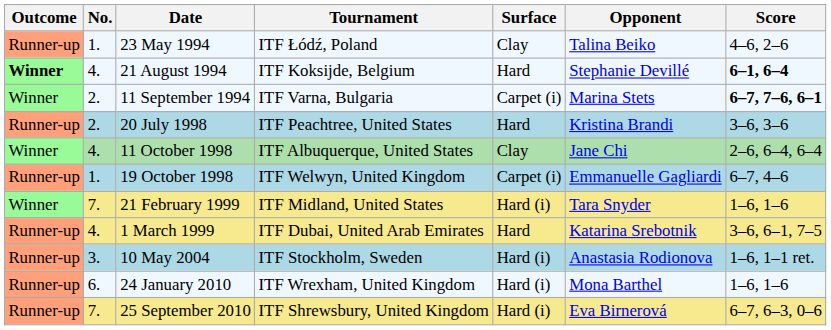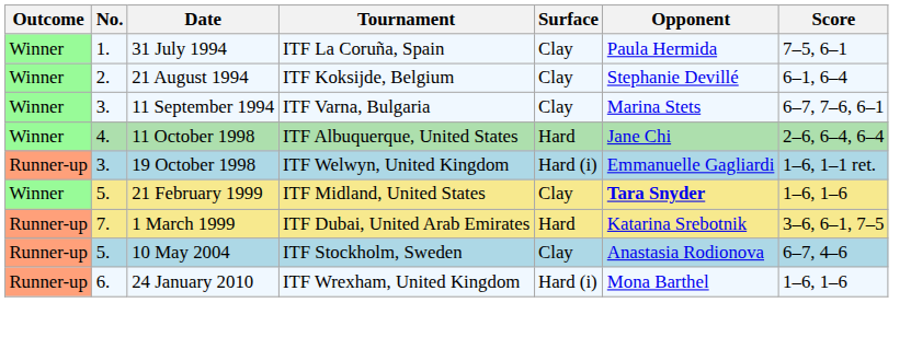 <table class=wikitable>
 <tr>
 <th>Outcome</th>
 <th>No.</th>
 <th>Date</th>
 <th>Tournament</th>
 <th>Surface</th>
 <th>Opponent</th>
 <th>Score</th>
 </tr>
 <tr bgcolor="#f0f8ff">
-<td bgcolor="FFA07A">Runner-up</td>
+<td bgcolor="98FB98">Winner</td>
 <td>1.</td>
-<td>23 May 1994</td>
-<td>ITF Łódź, Poland</td>
+<td>31 July 1994</td>
+<td>ITF La Coruña, Spain</td>
 <td>Clay</td>
-<td> <a href='#'>Talina Beiko</a></td>
-<td>4–6, 2–6</td>
-</tr>
-<tr bgcolor="#f0f8ff">
-<td bgcolor="98FB98"><strong>Winner</strong></td>
-<td>4.</td>
-<td>21 August 1994</td>
-<td>ITF Koksijde, Belgium</td>
-<td>Hard</td>
-<td> <a href='#'>Stephanie Devillé</a></td>
-<td><strong>6–1, 6–4</strong></td>
+<td> <a href='#'>Paula Hermida</a></td>
+<td>7–5, 6–1</td>
 </tr>
 <tr bgcolor="#f0f8ff">
 <td bgcolor="98FB98">Winner</td>
 <td>2.</td>
+<td>21 August 1994</td>
+<td>ITF Koksijde, Belgium</td>
+<td>Clay</td>
+<td> <a href='#'>Stephanie Devillé</a></td>
+<td>6–1, 6–4</td>
+</tr>
+<tr bgcolor="#f0f8ff">
+<td bgcolor="98FB98">Winner</td>
+<td>3.</td>
 <td>11 September 1994</td>
 <td>ITF Varna, Bulgaria</td>
-<td>Carpet (i)</td>
+<td>Clay</td>
 <td> <a href='#'>Marina Stets</a></td>
-<td><strong>6–7, 7–6, 6–1</strong></td>
-</tr>
-<tr bgcolor=lightblue>
-<td bgcolor="FFA07A">Runner-up</td>
-<td>2.</td>
-<td>20 July 1998</td>
-<td>ITF Peachtree, United States</td>
-<td>Hard</td>
-<td> <a href='#'>Kristina Brandi</a></td>
-<td>3–6, 3–6</td>
+<td>6–7, 7–6, 6–1</td>
 </tr>
 <tr bgcolor="#ADDFAD">
 <td bgcolor="98FB98">Winner</td>
 <td>4.</td>
 <td>11 October 1998</td>
 <td>ITF Albuquerque, United States</td>
-<td>Clay</td>
+<td>Hard</td>
 <td> <a href='#'>Jane Chi</a></td>
 <td>2–6, 6–4, 6–4</td>
 </tr>
 <tr bgcolor=lightblue>
 <td bgcolor="FFA07A">Runner-up</td>
-<td>1.</td>
+<td>3.</td>
 <td>19 October 1998</td>
 <td>ITF Welwyn, United Kingdom</td>
-<td>Carpet (i)</td>
+<td>Hard (i)</td>
 <td> <a href='#'>Emmanuelle Gagliardi</a></td>
-<td>6–7, 4–6</td>
+<td>1–6, 1–1 ret.</td>
 </tr>
 <tr bgcolor="#F7E98E">
 <td bgcolor="98FB98">Winner</td>
-<td>7.</td>
+<td>5.</td>
 <td>21 February 1999</td>
 <td>ITF Midland, United States</td>
-<td>Hard (i)</td>
-<td> <a href='#'>Tara Snyder</a></td>
+<td>Clay</td>
+<td><strong> <a href='#'>Tara Snyder</a></strong></td>
 <td>1–6, 1–6</td>
 </tr>
 <tr bgcolor="#F7E98E">
 <td bgcolor="FFA07A">Runner-up</td>
-<td>4.</td>
+<td>7.</td>
 <td>1 March 1999</td>
 <td>ITF Dubai, United Arab Emirates</td>
 <td>Hard</td>
 <td> <a href='#'>Katarina Srebotnik</a></td>
 <td>3–6, 6–1, 7–5</td>
 </tr>
 <tr bgcolor=lightblue>
 <td bgcolor="FFA07A">Runner-up</td>
-<td>3.</td>
+<td>5.</td>
 <td>10 May 2004</td>
 <td>ITF Stockholm, Sweden</td>
-<td>Hard (i)</td>
+<td>Clay</td>
 <td> <a href='#'>Anastasia Rodionova</a></td>
-<td>1–6, 1–1 ret.</td>
+<td>6–7, 4–6</td>
 </tr>
 <tr style="background:#f0f8ff;">
 <td bgcolor="FFA07A">Runner-up</td>
 <td>6.</td>
 <td>24 January 2010</td>
 <td>ITF Wrexham, United Kingdom</td>
 <td>Hard (i)</td>
 <td> <a href='#'>Mona Barthel</a></td>
 <td>1–6, 1–6</td>
 </tr>
-<tr bgcolor="#F7E98E">
-<td bgcolor="FFA07A">Runner-up</td>
-<td>7.</td>
-<td>25 September 2010</td>
-<td>ITF Shrewsbury, United Kingdom</td>
-<td>Hard (i)</td>
-<td> <a href='#'>Eva Birnerová</a></td>
-<td>6–7, 6–3, 0–6</td>
-</tr>
 </table>
